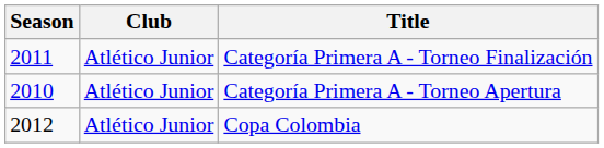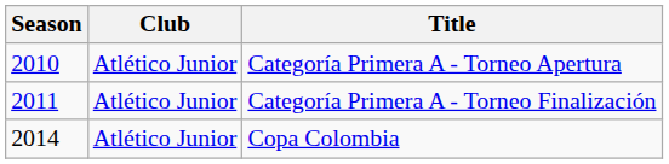 <table class="wikitable">
 <tr>
 <th>Season</th>
 <th>Club</th>
 <th>Title</th>
 </tr>
 <tr>
+<td><a href='#'>2010</a></td>
+<td><a href='#'>Atlético Junior</a></td>
+<td><a href='#'>Categoría Primera A - Torneo Apertura</a></td>
+</tr>
+<tr>
 <td><a href='#'>2011</a></td>
 <td><a href='#'>Atlético Junior</a></td>
 <td><a href='#'>Categoría Primera A - Torneo Finalización</a></td>
 </tr>
 <tr>
-<td><a href='#'>2010</a></td>
-<td><a href='#'>Atlético Junior</a></td>
-<td><a href='#'>Categoría Primera A - Torneo Apertura</a></td>
-</tr>
-<tr>
-<td>2012</td>
+<td>2014</td>
 <td><a href='#'>Atlético Junior</a></td>
 <td><a href='#'>Copa Colombia</a></td>
 </tr>
 </table>
